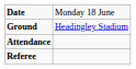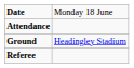 <table class="wikitable" style="font-size:85%;">
 <tr>
 <td><strong>Date</strong></td>
 <td>Monday 18 June</td>
 </tr>
 <tr>
+<td><strong>Attendance</strong></td>
+<td></td>
+</tr>
+<tr>
 <td><strong>Ground</strong></td>
 <td><a href='#'>Headingley Stadium</a></td>
-</tr>
-<tr>
-<td><strong>Attendance</strong></td>
-<td></td>
 </tr>
 <tr>
 <td><strong>Referee</strong></td>
 <td></td>
 </tr>
 </table>
